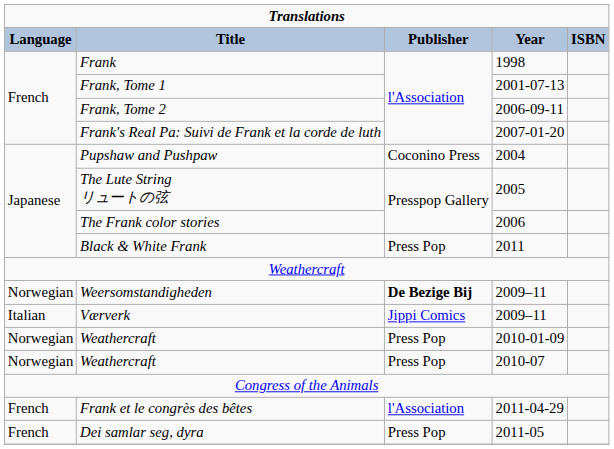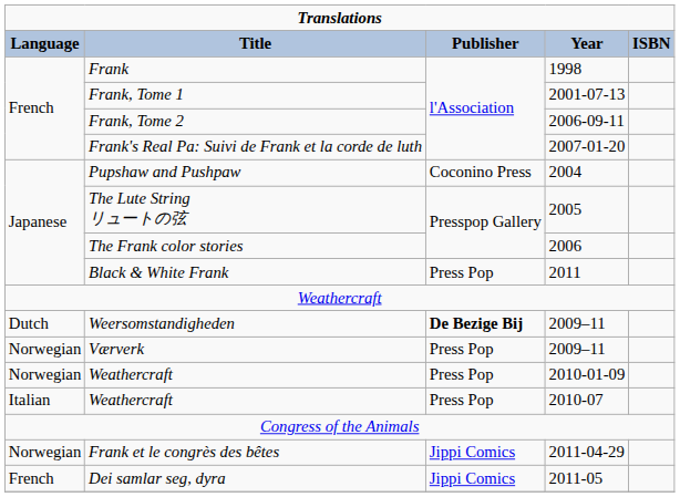 <table class="wikitable">
 <tr>
 <td colspan="5" style="text-align:center;"><strong><em>Translations</em></strong></td>
 </tr>
 <tr>
 <th style="background:#B0C4DE;">Language</th>
 <th style="background:#B0C4DE;">Title</th>
 <th style="background:#B0C4DE;">Publisher</th>
 <th style="background:#B0C4DE;">Year</th>
 <th style="background:#B0C4DE;">ISBN</th>
 </tr>
 <tr>
 <td rowspan="4">French</td>
 <td><em>Frank</em></td>
 <td rowspan="4"><a href='#'>l'Association</a></td>
 <td>1998</td>
 <td></td>
 </tr>
 <tr>
 <td><em>Frank, Tome 1</em></td>
 <td>2001-07-13</td>
 <td></td>
 </tr>
 <tr>
 <td><em>Frank, Tome 2</em></td>
 <td>2006-09-11</td>
 <td></td>
 </tr>
 <tr>
 <td><em>Frank's Real Pa: Suivi de Frank et la corde de luth</em></td>
 <td>2007-01-20</td>
 <td></td>
 </tr>
 <tr>
 <td rowspan="4">Japanese</td>
 <td><em>Pupshaw and Pushpaw</em></td>
 <td>Coconino Press</td>
 <td>2004</td>
 <td></td>
 </tr>
 <tr>
 <td><em>The Lute String</em><br><em>リュートの弦</em></td>
 <td rowspan="2">Presspop Gallery</td>
 <td>2005</td>
 <td></td>
 </tr>
 <tr>
 <td><em>The Frank color stories</em></td>
 <td>2006</td>
 <td></td>
 </tr>
 <tr>
 <td><em>Black & White Frank</em></td>
 <td>Press Pop</td>
 <td>2011</td>
 <td></td>
 </tr>
 <tr>
 <td colspan="5" style="text-align:center;"><em><a href='#'>Weathercraft</a></em></td>
 </tr>
 <tr>
-<td>Norwegian</td>
+<td>Dutch</td>
 <td><em>Weersomstandigheden</em></td>
 <td><strong>De Bezige Bij</strong></td>
 <td>2009–11</td>
 <td></td>
 </tr>
 <tr>
-<td>Italian</td>
+<td>Norwegian</td>
 <td><em>Værverk</em></td>
-<td><a href='#'>Jippi Comics</a></td>
+<td>Press Pop</td>
 <td>2009–11</td>
 <td></td>
 </tr>
 <tr>
 <td>Norwegian</td>
 <td><em>Weathercraft</em></td>
 <td>Press Pop</td>
 <td>2010-01-09</td>
 <td></td>
 </tr>
 <tr>
-<td>Norwegian</td>
+<td>Italian</td>
 <td><em>Weathercraft</em></td>
 <td>Press Pop</td>
 <td>2010-07</td>
 <td></td>
 </tr>
 <tr>
 <td colspan="5" style="text-align:center;"><em><a href='#'>Congress of the Animals</a></em></td>
 </tr>
 <tr>
-<td>French</td>
+<td>Norwegian</td>
 <td><em>Frank et le congrès des bêtes</em></td>
-<td><a href='#'>l'Association</a></td>
+<td><a href='#'>Jippi Comics</a></td>
 <td>2011-04-29</td>
 <td></td>
 </tr>
 <tr>
 <td>French</td>
 <td><em>Dei samlar seg, dyra</em></td>
-<td>Press Pop</td>
+<td><a href='#'>Jippi Comics</a></td>
 <td>2011-05</td>
 <td></td>
 </tr>
 <tr>
 </tr>
 </table>
